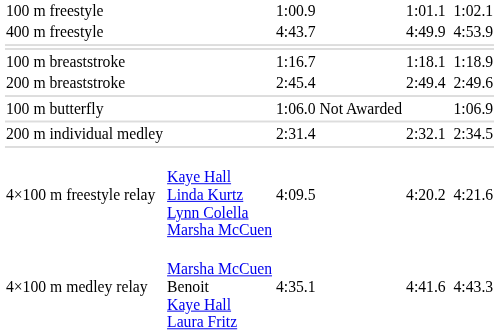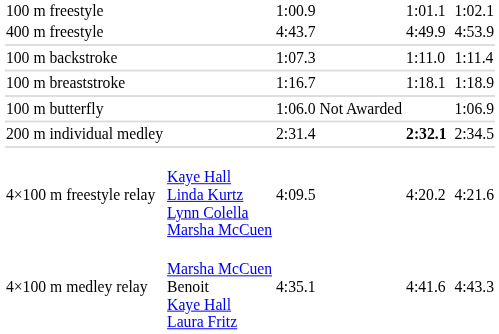 <table>
 <tr>
 <td>100 m freestyle<br></td>
 <td></td>
 <td>1:00.9</td>
 <td></td>
 <td>1:01.1</td>
 <td></td>
 <td>1:02.1</td>
 </tr>
 <tr>
 <td>400 m freestyle<br></td>
 <td></td>
 <td>4:43.7</td>
 <td></td>
 <td>4:49.9</td>
 <td></td>
 <td>4:53.9</td>
 </tr>
 <tr bgcolor=#DDDDDD>
 <td colspan=7></td>
 </tr>
+<tr>
+<td>100 m backstroke<br></td>
+<td></td>
+<td>1:07.3</td>
+<td></td>
+<td>1:11.0</td>
+<td></td>
+<td>1:11.4</td>
+</tr>
 <tr bgcolor=#DDDDDD>
 <td colspan=7></td>
 </tr>
 <tr>
 <td>100 m breaststroke<br></td>
 <td></td>
 <td>1:16.7</td>
 <td></td>
 <td>1:18.1</td>
 <td></td>
 <td>1:18.9</td>
-</tr>
-<tr>
-<td>200 m breaststroke<br></td>
-<td></td>
-<td>2:45.4</td>
-<td></td>
-<td>2:49.4</td>
-<td></td>
-<td>2:49.6</td>
 </tr>
 <tr bgcolor=#DDDDDD>
 <td colspan=7></td>
 </tr>
 <tr>
 <td>100 m butterfly<br></td>
 <td><br></td>
 <td>1:06.0</td>
 <td>Not Awarded</td>
 <td></td>
 <td></td>
 <td>1:06.9</td>
 </tr>
 <tr bgcolor=#DDDDDD>
 <td colspan=7></td>
 </tr>
 <tr>
 <td>200 m individual medley<br></td>
 <td></td>
 <td>2:31.4</td>
 <td></td>
-<td>2:32.1</td>
+<td><strong>2:32.1</strong></td>
 <td></td>
 <td>2:34.5</td>
 </tr>
 <tr bgcolor=#DDDDDD>
 <td colspan=7></td>
 </tr>
 <tr>
 <td>4×100 m freestyle relay<br></td>
 <td><br><a href='#'>Kaye Hall</a><br><a href='#'>Linda Kurtz</a><br><a href='#'>Lynn Colella</a><br><a href='#'>Marsha McCuen</a></td>
 <td>4:09.5</td>
 <td></td>
 <td>4:20.2</td>
 <td></td>
 <td>4:21.6</td>
 </tr>
 <tr>
 <td>4×100 m medley relay<br></td>
 <td><br><a href='#'>Marsha McCuen</a><br>Benoit<br><a href='#'>Kaye Hall</a><br><a href='#'>Laura Fritz</a></td>
 <td>4:35.1</td>
 <td></td>
 <td>4:41.6</td>
 <td></td>
 <td>4:43.3</td>
 </tr>
 </table>
